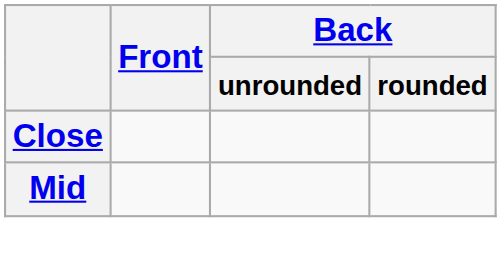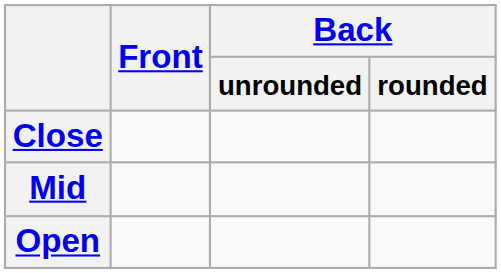 <table class="wikitable" style=text-align:center>
 <tr>
 <th rowspan="2"></th>
 <th rowspan="2"><a href='#'>Front</a></th>
 <th colspan="2"><a href='#'>Back</a></th>
 </tr>
 <tr>
 <th><small>unrounded</small></th>
 <th><small>rounded</small></th>
 </tr>
 <tr>
 <th><a href='#'>Close</a></th>
 <td></td>
 <td></td>
 <td></td>
 </tr>
 <tr>
 <th><a href='#'>Mid</a></th>
 <td></td>
 <td></td>
 <td></td>
 </tr>
+<tr>
+<th><a href='#'>Open</a></th>
+<td></td>
+<td></td>
+<td></td>
+</tr>
 </table>
